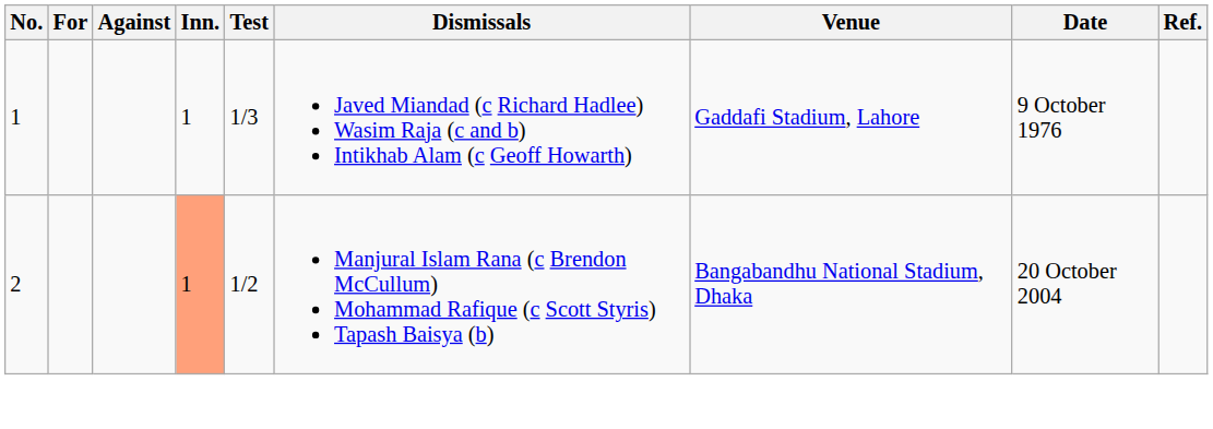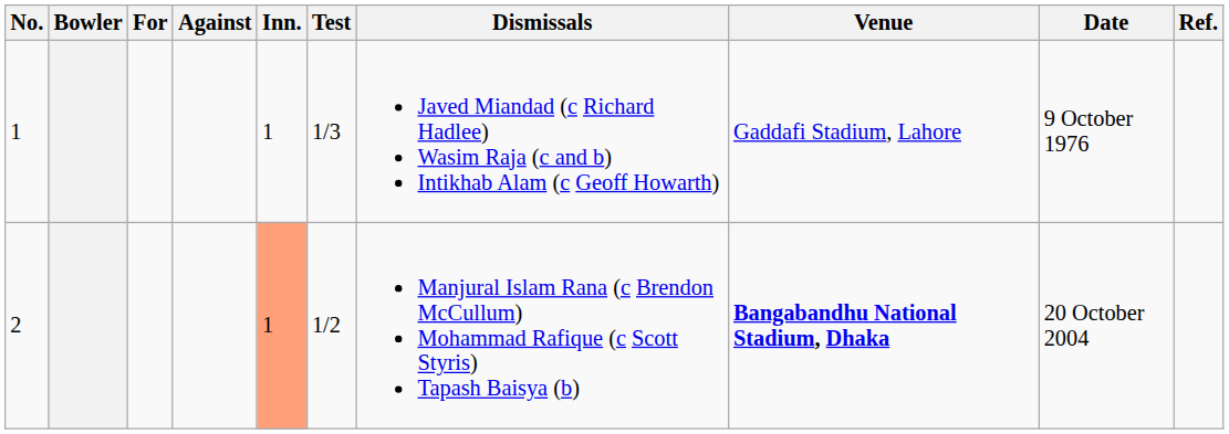 <table class="wikitable sortable plainrowheaders" style="font-size: 100%">
 <tr>
 <th scope="col">No.</th>
+<th scope="col">Bowler</th>
 <th scope="col">For</th>
 <th scope="col">Against</th>
 <th scope="col">Inn.</th>
 <th scope="col">Test</th>
 <th scope="col">Dismissals</th>
 <th scope="col">Venue</th>
 <th scope="col">Date</th>
 <th scope="col" class="unsortable">Ref.</th>
 </tr>
 <tr>
 <td>1</td>
+<th scope="row"></th>
 <td></td>
 <td></td>
 <td>1</td>
 <td>1/3</td>
 <td><br><ul><li><a href='#'>Javed Miandad</a> (<a href='#'>c</a> <a href='#'>Richard Hadlee</a>)</li><li><a href='#'>Wasim Raja</a> (<a href='#'>c and b</a>)</li><li><a href='#'>Intikhab Alam</a> (<a href='#'>c</a> <a href='#'>Geoff Howarth</a>)</li></ul></td>
 <td> <a href='#'>Gaddafi Stadium</a>, <a href='#'>Lahore</a></td>
 <td>9 October 1976</td>
 <td></td>
 </tr>
 <tr>
 <td>2</td>
+<th scope="row"></th>
 <td></td>
 <td></td>
 <td style="background: lightsalmon;">1</td>
 <td>1/2</td>
 <td><br><ul><li><a href='#'>Manjural Islam Rana</a> (<a href='#'>c</a> <a href='#'>Brendon McCullum</a>)</li><li><a href='#'>Mohammad Rafique</a> (<a href='#'>c</a> <a href='#'>Scott Styris</a>)</li><li><a href='#'>Tapash Baisya</a> (<a href='#'>b</a>)</li></ul></td>
-<td> <a href='#'>Bangabandhu National Stadium</a>, <a href='#'>Dhaka</a></td>
+<td><strong> <a href='#'>Bangabandhu National Stadium</a>, <a href='#'>Dhaka</a></strong></td>
 <td>20 October 2004</td>
 <td></td>
 </tr>
 </table>
